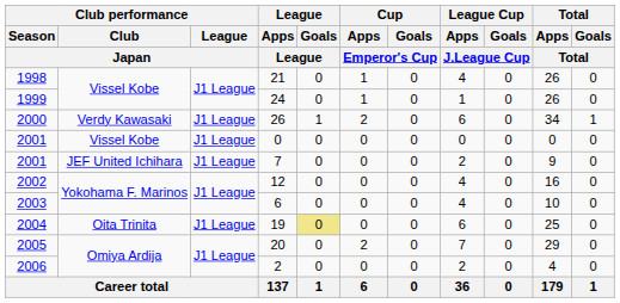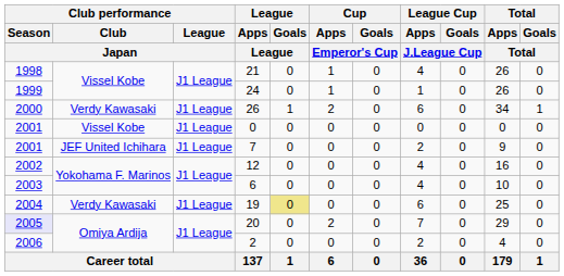 <table class="wikitable" style="text-align:center">
 <tr>
 <th colspan=3>Club performance</th>
 <th colspan=2>League</th>
 <th colspan=2>Cup</th>
 <th colspan=2>League Cup</th>
 <th colspan=2>Total</th>
 </tr>
 <tr>
 <th>Season</th>
 <th>Club</th>
 <th>League</th>
 <th>Apps</th>
 <th>Goals</th>
 <th>Apps</th>
 <th>Goals</th>
 <th>Apps</th>
 <th>Goals</th>
 <th>Apps</th>
 <th>Goals</th>
 </tr>
 <tr>
 <th colspan=3>Japan</th>
 <th colspan=2>League</th>
 <th colspan=2><a href='#'>Emperor's Cup</a></th>
 <th colspan=2><a href='#'>J.League Cup</a></th>
 <th colspan=2>Total</th>
 </tr>
 <tr>
 <td><a href='#'>1998</a></td>
 <td rowspan="2"><a href='#'>Vissel Kobe</a></td>
 <td rowspan="2"><a href='#'>J1 League</a></td>
 <td>21</td>
 <td>0</td>
 <td>1</td>
 <td>0</td>
 <td>4</td>
 <td>0</td>
 <td>26</td>
 <td>0</td>
 </tr>
 <tr>
 <td><a href='#'>1999</a></td>
 <td>24</td>
 <td>0</td>
 <td>1</td>
 <td>0</td>
 <td>1</td>
 <td>0</td>
 <td>26</td>
 <td>0</td>
 </tr>
 <tr>
 <td><a href='#'>2000</a></td>
 <td><a href='#'>Verdy Kawasaki</a></td>
 <td><a href='#'>J1 League</a></td>
 <td>26</td>
 <td>1</td>
 <td>2</td>
 <td>0</td>
 <td>6</td>
 <td>0</td>
 <td>34</td>
 <td>1</td>
 </tr>
 <tr>
 <td><a href='#'>2001</a></td>
 <td><a href='#'>Vissel Kobe</a></td>
 <td><a href='#'>J1 League</a></td>
 <td>0</td>
 <td>0</td>
 <td>0</td>
 <td>0</td>
 <td>0</td>
 <td>0</td>
 <td>0</td>
 <td>0</td>
 </tr>
 <tr>
 <td><a href='#'>2001</a></td>
 <td><a href='#'>JEF United Ichihara</a></td>
 <td><a href='#'>J1 League</a></td>
 <td>7</td>
 <td>0</td>
 <td>0</td>
 <td>0</td>
 <td>2</td>
 <td>0</td>
 <td>9</td>
 <td>0</td>
 </tr>
 <tr>
 <td><a href='#'>2002</a></td>
 <td rowspan="2"><a href='#'>Yokohama F. Marinos</a></td>
 <td rowspan="2"><a href='#'>J1 League</a></td>
 <td>12</td>
 <td>0</td>
 <td>0</td>
 <td>0</td>
 <td>4</td>
 <td>0</td>
 <td>16</td>
 <td>0</td>
 </tr>
 <tr>
 <td><a href='#'>2003</a></td>
 <td>6</td>
 <td>0</td>
 <td>0</td>
 <td>0</td>
 <td>4</td>
 <td>0</td>
 <td>10</td>
 <td>0</td>
 </tr>
 <tr>
 <td><a href='#'>2004</a></td>
-<td><a href='#'>Oita Trinita</a></td>
+<td><a href='#'>Verdy Kawasaki</a></td>
 <td><a href='#'>J1 League</a></td>
 <td>19</td>
 <td style="background: khaki;">0</td>
 <td>0</td>
 <td>0</td>
 <td>6</td>
 <td>0</td>
 <td>25</td>
 <td>0</td>
 </tr>
 <tr>
-<td><a href='#'>2005</a></td>
+<td style="background: lavender;"><a href='#'>2005</a></td>
 <td rowspan="2"><a href='#'>Omiya Ardija</a></td>
 <td rowspan="2"><a href='#'>J1 League</a></td>
 <td>20</td>
 <td>0</td>
 <td>2</td>
 <td>0</td>
 <td>7</td>
 <td>0</td>
 <td>29</td>
 <td>0</td>
 </tr>
 <tr>
 <td><a href='#'>2006</a></td>
 <td>2</td>
 <td>0</td>
 <td>0</td>
 <td>0</td>
 <td>2</td>
 <td>0</td>
 <td>4</td>
 <td>0</td>
 </tr>
 <tr>
 <th colspan=3>Career total</th>
 <th>137</th>
 <th>1</th>
 <th>6</th>
 <th>0</th>
 <th>36</th>
 <th>0</th>
 <th>179</th>
 <th>1</th>
 </tr>
 </table>
